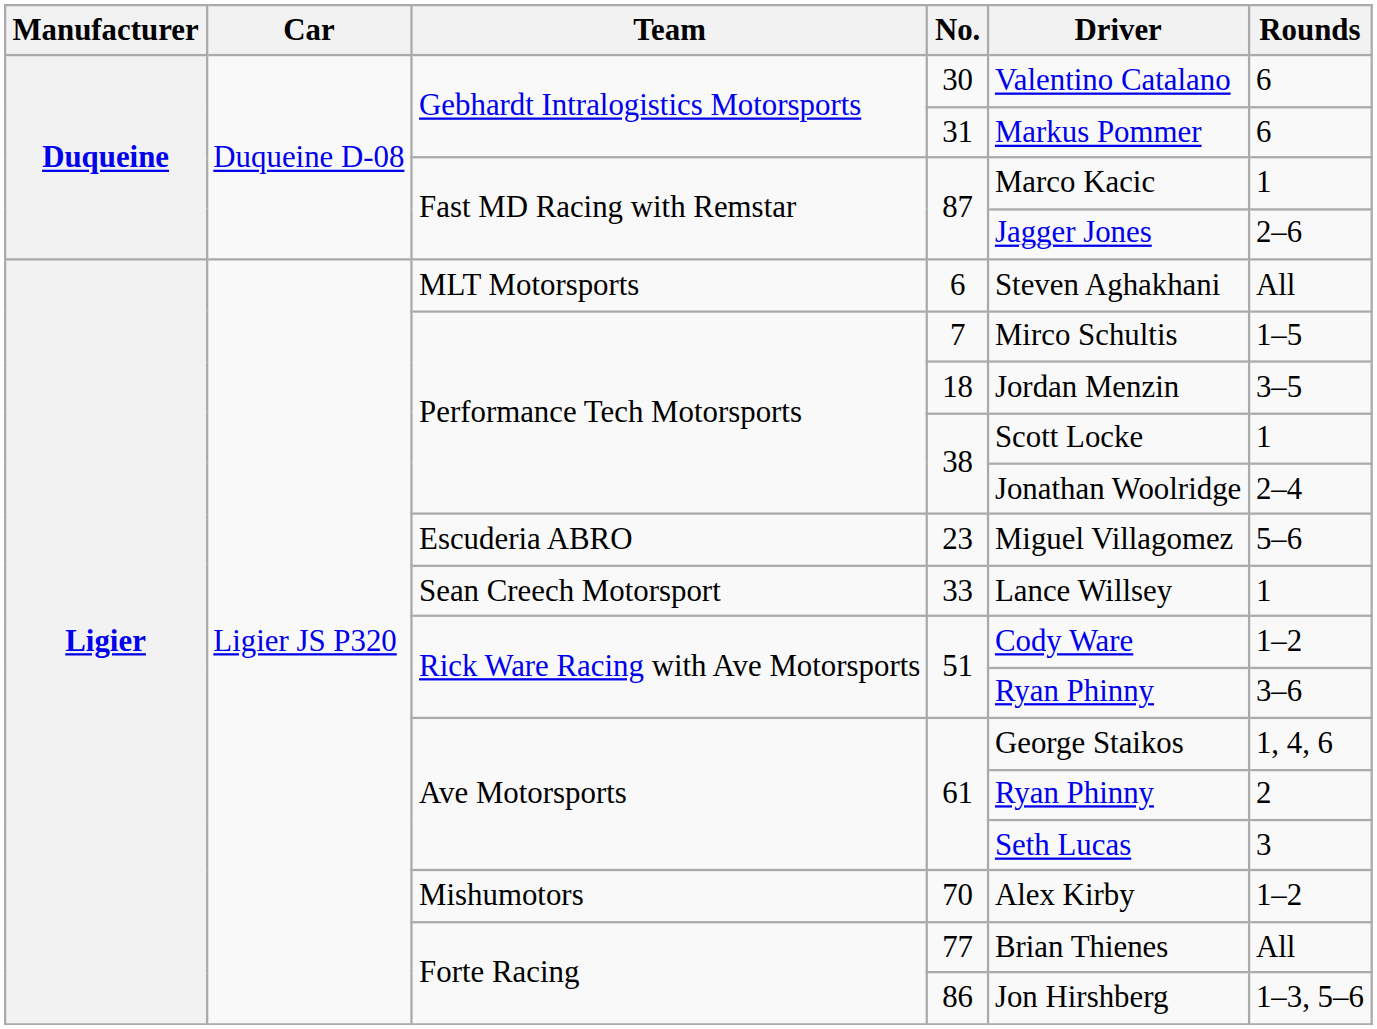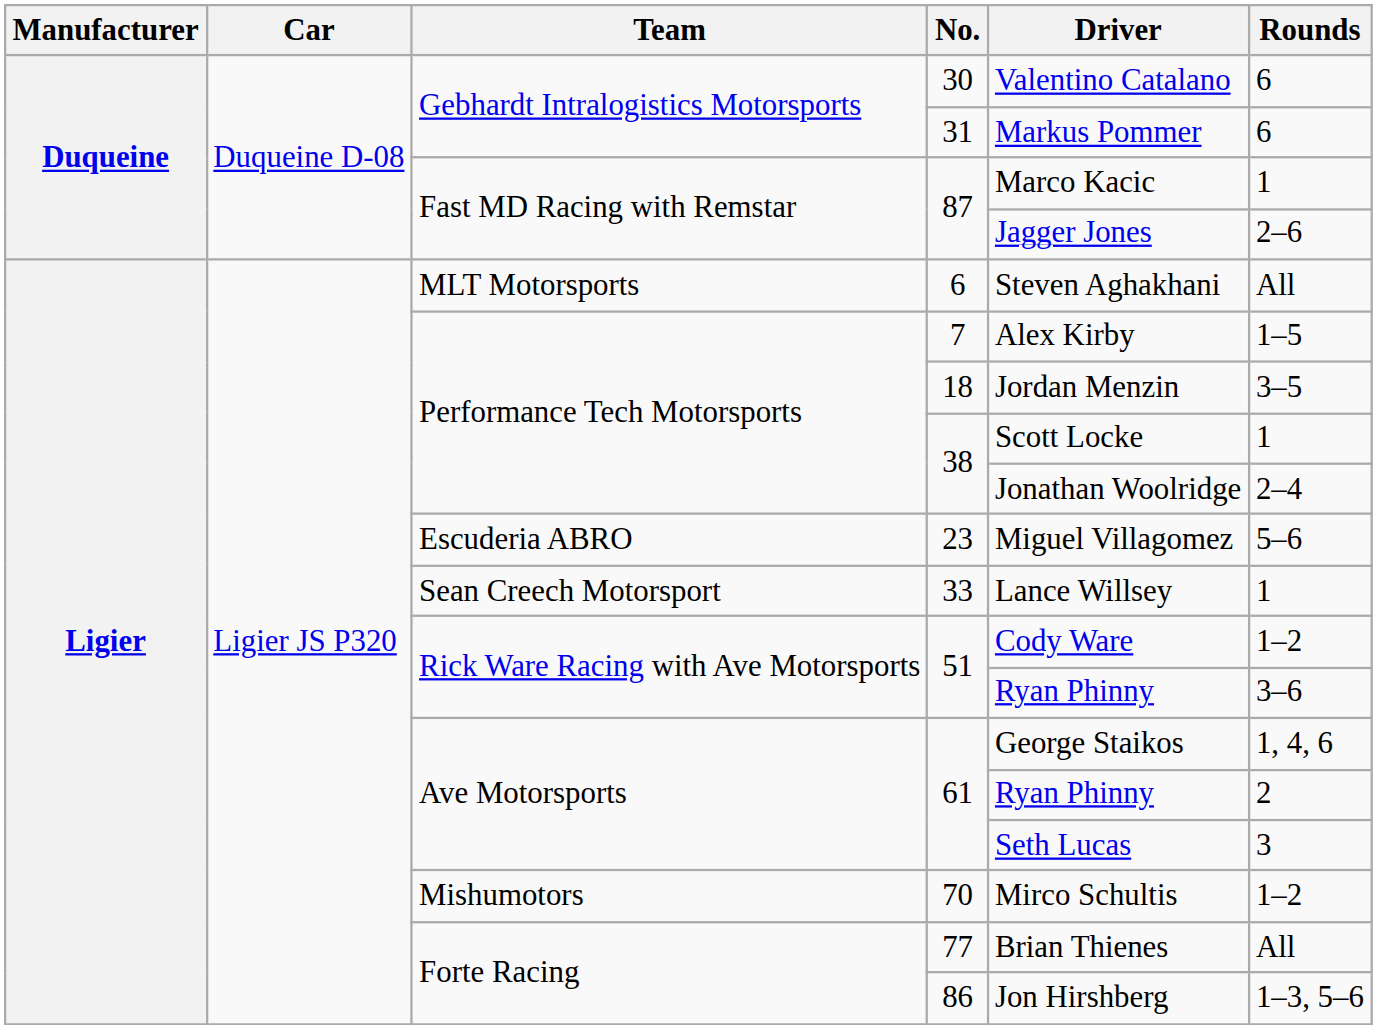 <table class="wikitable" style="font-size:85%;">
 <tr>
 <th>Manufacturer</th>
 <th>Car</th>
 <th>Team</th>
 <th>No.</th>
 <th>Driver</th>
 <th>Rounds</th>
 </tr>
 <tr>
 <th rowspan="4"><a href='#'>Duqueine</a></th>
 <td rowspan="4"><a href='#'>Duqueine D-08</a></td>
 <td rowspan="2"> <a href='#'>Gebhardt Intralogistics Motorsports</a></td>
 <td rowspan="1" align="center">30</td>
 <td> <a href='#'>Valentino Catalano</a></td>
 <td>6</td>
 </tr>
 <tr>
 <td rowspan="1" align="center">31</td>
 <td> <a href='#'>Markus Pommer</a></td>
 <td>6</td>
 </tr>
 <tr>
 <td rowspan="2"> Fast MD Racing with Remstar</td>
 <td rowspan="2" align="center">87</td>
 <td> Marco Kacic</td>
 <td>1</td>
 </tr>
 <tr>
 <td> <a href='#'>Jagger Jones</a></td>
 <td>2–6</td>
 </tr>
 <tr>
 <th rowspan="15"><a href='#'>Ligier</a></th>
 <td rowspan="15"><a href='#'>Ligier JS P320</a></td>
 <td> MLT Motorsports</td>
 <td align="center">6</td>
 <td> Steven Aghakhani</td>
 <td>All</td>
 </tr>
 <tr>
 <td rowspan="4"> Performance Tech Motorsports</td>
 <td align="center">7</td>
-<td> Mirco Schultis</td>
+<td> Alex Kirby</td>
 <td>1–5</td>
 </tr>
 <tr>
 <td align="center">18</td>
 <td> Jordan Menzin</td>
 <td>3–5</td>
 </tr>
 <tr>
 <td rowspan="2" align="center">38</td>
 <td> Scott Locke</td>
 <td>1</td>
 </tr>
 <tr>
 <td> Jonathan Woolridge</td>
 <td>2–4</td>
 </tr>
 <tr>
 <td> Escuderia ABRO</td>
 <td align="center">23</td>
 <td> Miguel Villagomez</td>
 <td>5–6</td>
 </tr>
 <tr>
 <td> Sean Creech Motorsport</td>
 <td align="center">33</td>
 <td> Lance Willsey</td>
 <td>1</td>
 </tr>
 <tr>
 <td rowspan="2"> <a href='#'>Rick Ware Racing</a> with Ave Motorsports</td>
 <td rowspan="2" align="center">51</td>
 <td> <a href='#'>Cody Ware</a></td>
 <td>1–2</td>
 </tr>
 <tr>
 <td> <a href='#'>Ryan Phinny</a></td>
 <td>3–6</td>
 </tr>
 <tr>
 <td rowspan="3"> Ave Motorsports</td>
 <td rowspan="3" align="center">61</td>
 <td> George Staikos</td>
 <td>1, 4, 6</td>
 </tr>
 <tr>
 <td> <a href='#'>Ryan Phinny</a></td>
 <td>2</td>
 </tr>
 <tr>
 <td> <a href='#'>Seth Lucas</a></td>
 <td>3</td>
 </tr>
 <tr>
 <td> Mishumotors</td>
 <td align="center">70</td>
-<td> Alex Kirby</td>
+<td> Mirco Schultis</td>
 <td>1–2</td>
 </tr>
 <tr>
 <td rowspan="2"> Forte Racing</td>
 <td align="center">77</td>
 <td> Brian Thienes</td>
 <td>All</td>
 </tr>
 <tr>
 <td align="center">86</td>
 <td> Jon Hirshberg</td>
 <td>1–3, 5–6</td>
 </tr>
 </table>
